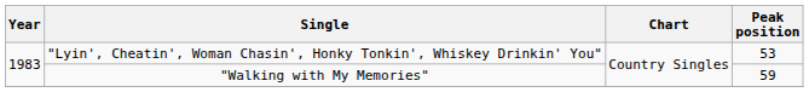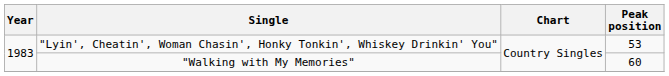 <table class="wikitable" style="text-align: center;">
 <tr>
 <th>Year</th>
 <th>Single</th>
 <th>Chart</th>
 <th>Peak<br>position</th>
 </tr>
 <tr>
 <td rowspan="2">1983</td>
 <td>"Lyin', Cheatin', Woman Chasin', Honky Tonkin', Whiskey Drinkin' You"</td>
 <td rowspan="2">Country Singles</td>
 <td>53</td>
 </tr>
 <tr>
 <td>"Walking with My Memories"</td>
-<td>59</td>
+<td>60</td>
 </tr>
 <tr>
 </tr>
 </table>
